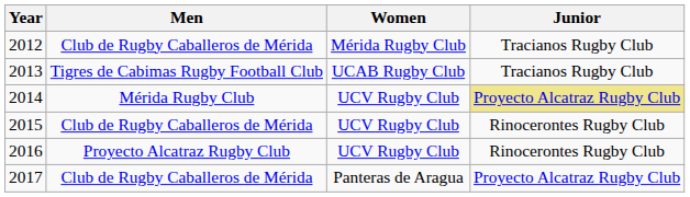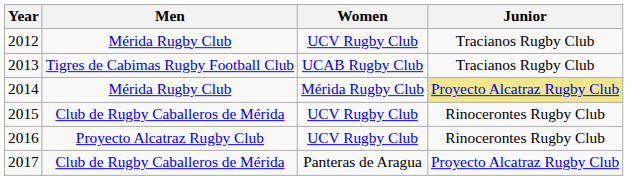 <table class="wikitable" style="text-align:center">
 <tr>
 <th><strong>Year</strong></th>
 <th><strong>Men</strong></th>
 <th><strong>Women</strong></th>
 <th><strong>Junior</strong></th>
 </tr>
 <tr align=center>
 <td>2012</td>
-<td><a href='#'>Club de Rugby Caballeros de Mérida</a></td>
 <td><a href='#'>Mérida Rugby Club</a></td>
+<td><a href='#'>UCV Rugby Club</a></td>
 <td>Tracianos Rugby Club</td>
 </tr>
 <tr align=center>
 <td>2013</td>
 <td><a href='#'>Tigres de Cabimas Rugby Football Club</a></td>
 <td><a href='#'>UCAB Rugby Club</a></td>
 <td>Tracianos Rugby Club</td>
 </tr>
 <tr align=center>
 <td>2014</td>
 <td><a href='#'>Mérida Rugby Club</a></td>
-<td><a href='#'>UCV Rugby Club</a></td>
+<td><a href='#'>Mérida Rugby Club</a></td>
 <td style="background: khaki;"><a href='#'>Proyecto Alcatraz Rugby Club</a></td>
 </tr>
 <tr align=center>
 <td>2015</td>
 <td><a href='#'>Club de Rugby Caballeros de Mérida</a></td>
 <td><a href='#'>UCV Rugby Club</a></td>
 <td>Rinocerontes Rugby Club</td>
 </tr>
 <tr align=center>
 <td>2016</td>
 <td><a href='#'>Proyecto Alcatraz Rugby Club</a></td>
 <td><a href='#'>UCV Rugby Club</a></td>
 <td>Rinocerontes Rugby Club</td>
 </tr>
 <tr align=center>
 <td>2017</td>
 <td><a href='#'>Club de Rugby Caballeros de Mérida</a></td>
 <td>Panteras de Aragua</td>
 <td><a href='#'>Proyecto Alcatraz Rugby Club</a></td>
 </tr>
 </table>
